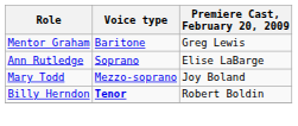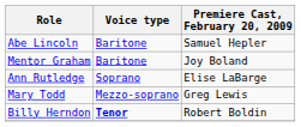 <table class="wikitable">
 <tr>
 <th>Role</th>
 <th>Voice type</th>
 <th>Premiere Cast,<br>February 20, 2009</th>
 </tr>
 <tr>
+<td><a href='#'>Abe Lincoln</a></td>
+<td><a href='#'>Baritone</a></td>
+<td>Samuel Hepler</td>
+</tr>
+<tr>
 <td><a href='#'>Mentor Graham</a></td>
 <td><a href='#'>Baritone</a></td>
-<td>Greg Lewis</td>
+<td>Joy Boland</td>
 </tr>
 <tr>
 <td><a href='#'>Ann Rutledge</a></td>
 <td><a href='#'>Soprano</a></td>
 <td>Elise LaBarge</td>
 </tr>
 <tr>
 <td><a href='#'>Mary Todd</a></td>
 <td><a href='#'>Mezzo-soprano</a></td>
-<td>Joy Boland</td>
+<td>Greg Lewis</td>
 </tr>
 <tr>
 <td><a href='#'>Billy Herndon</a></td>
 <td><strong><a href='#'>Tenor</a></strong></td>
 <td>Robert Boldin</td>
 </tr>
 <tr>
 </tr>
 </table>
